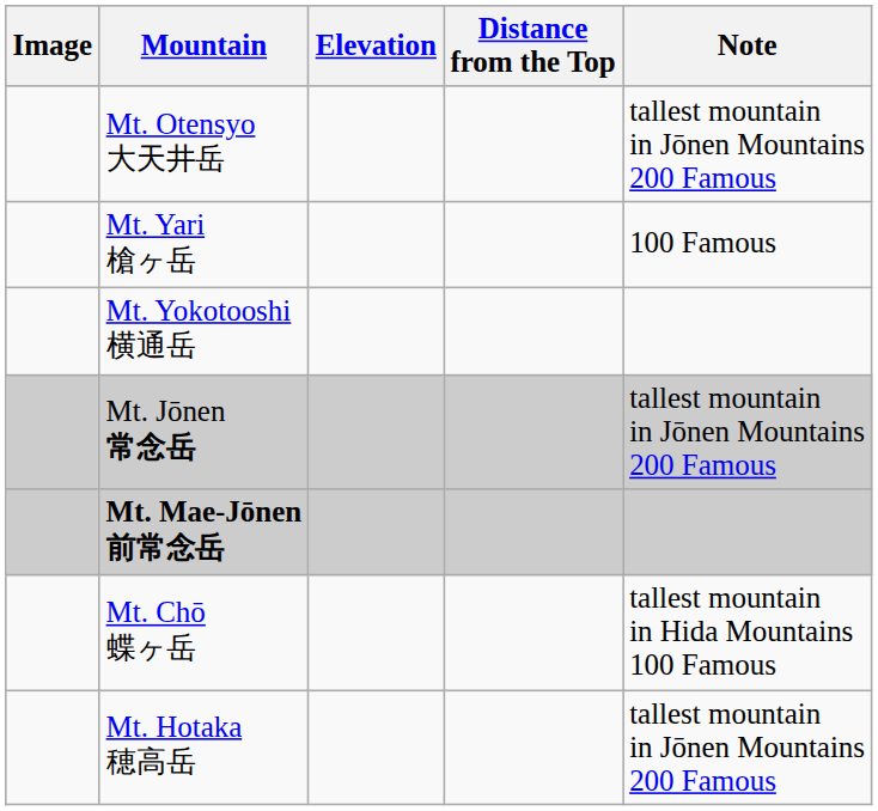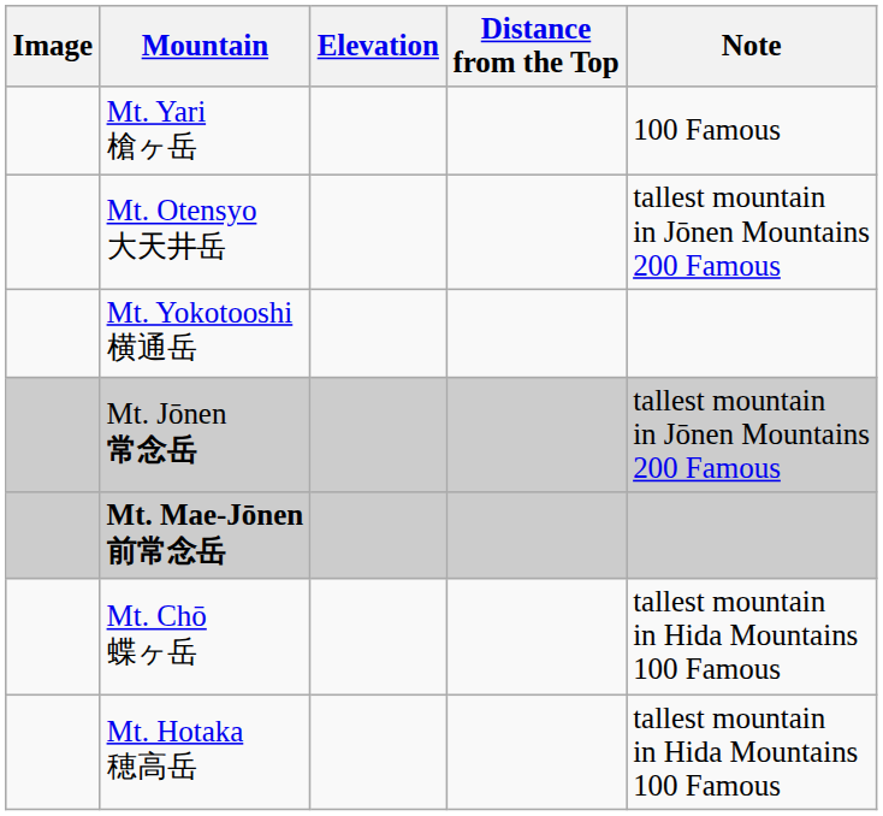 <table class="wikitable">
 <tr>
 <th>Image</th>
 <th><a href='#'>Mountain</a></th>
 <th><a href='#'>Elevation</a></th>
 <th><a href='#'>Distance</a><br>from the Top</th>
 <th>Note</th>
 </tr>
 <tr>
 <td></td>
+<td><a href='#'>Mt. Yari</a><br>槍ヶ岳</td>
+<td></td>
+<td></td>
+<td>100 Famous</td>
+</tr>
+<tr>
+<td></td>
 <td><a href='#'>Mt. Otensyo</a><br>大天井岳</td>
 <td></td>
 <td></td>
 <td>tallest mountain<br>in Jōnen Mountains<br><a href='#'>200 Famous</a></td>
-</tr>
-<tr>
-<td></td>
-<td><a href='#'>Mt. Yari</a><br>槍ヶ岳</td>
-<td></td>
-<td></td>
-<td>100 Famous</td>
 </tr>
 <tr>
 <td></td>
 <td><a href='#'>Mt. Yokotooshi</a><br>横通岳</td>
 <td></td>
 <td></td>
 <td></td>
 </tr>
 <tr style="background-color:#ccc">
 <td></td>
 <td>Mt. Jōnen<br><strong>常念岳</strong></td>
 <td></td>
 <td></td>
 <td>tallest mountain<br>in Jōnen Mountains<br><a href='#'>200 Famous</a></td>
 </tr>
 <tr style="background-color:#ccc">
 <td></td>
 <td><strong>Mt. Mae-Jōnen</strong><br><strong>前常念岳</strong></td>
 <td></td>
 <td></td>
 <td></td>
 </tr>
 <tr>
 <td></td>
 <td><a href='#'>Mt. Chō</a><br>蝶ヶ岳</td>
 <td></td>
 <td></td>
 <td>tallest mountain<br>in Hida Mountains<br>100 Famous</td>
 </tr>
 <tr>
 <td></td>
 <td><a href='#'>Mt. Hotaka</a><br>穂高岳</td>
 <td></td>
 <td></td>
-<td>tallest mountain<br>in Jōnen Mountains<br><a href='#'>200 Famous</a></td>
+<td>tallest mountain<br>in Hida Mountains<br>100 Famous</td>
 </tr>
 </table>
